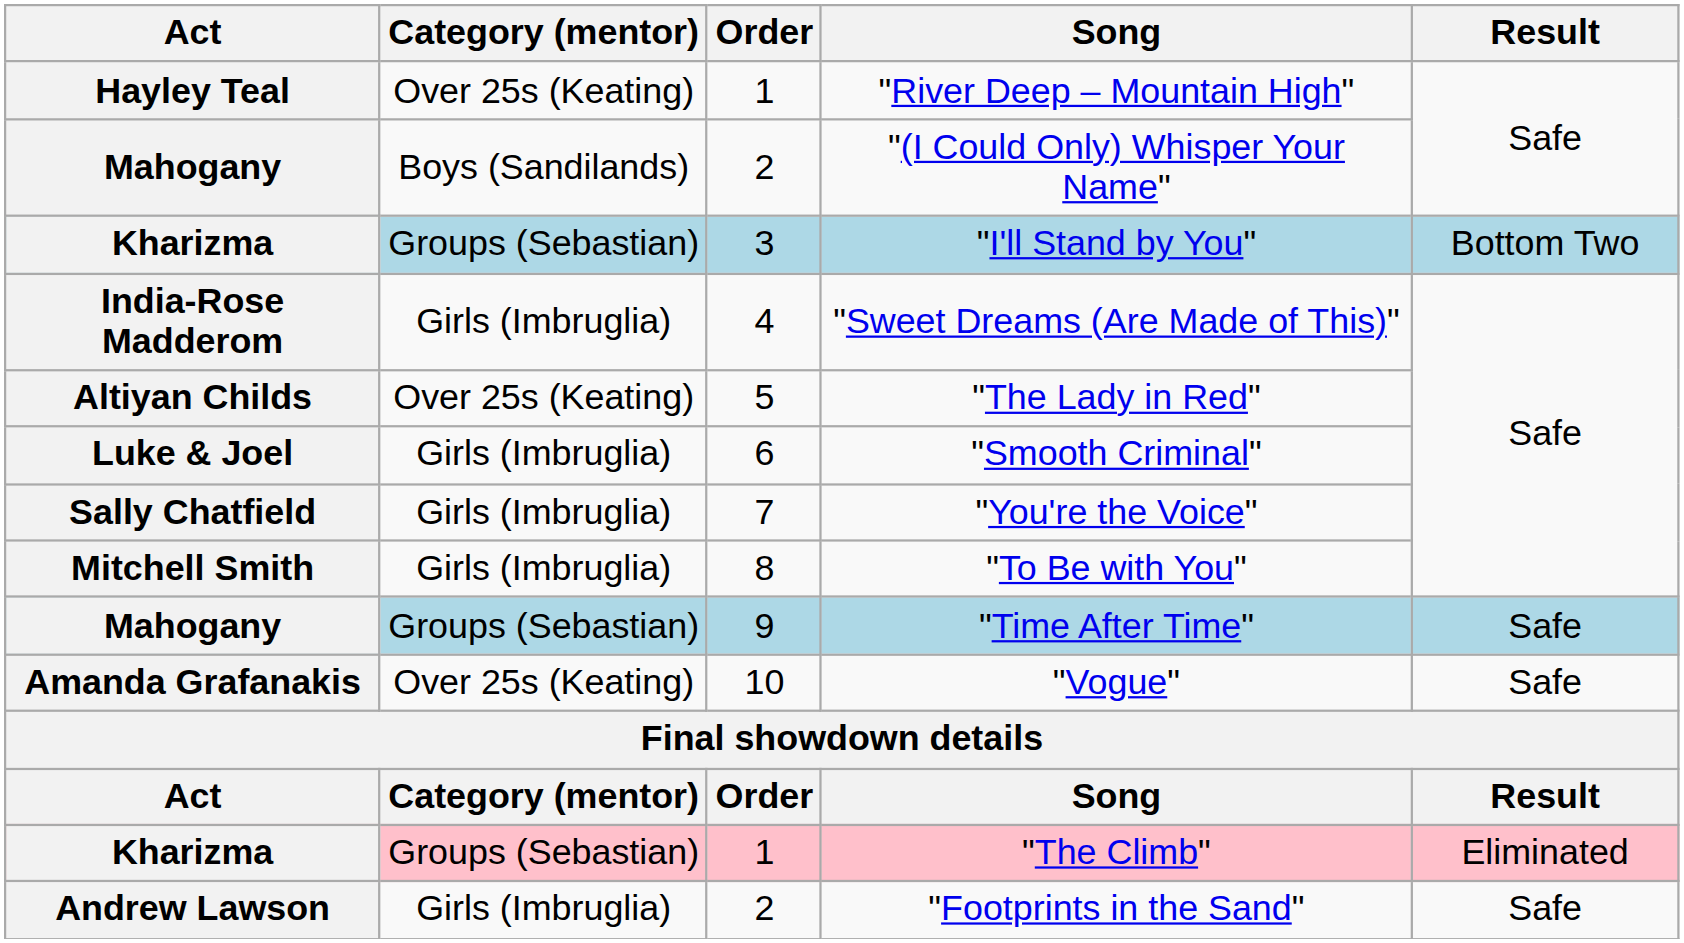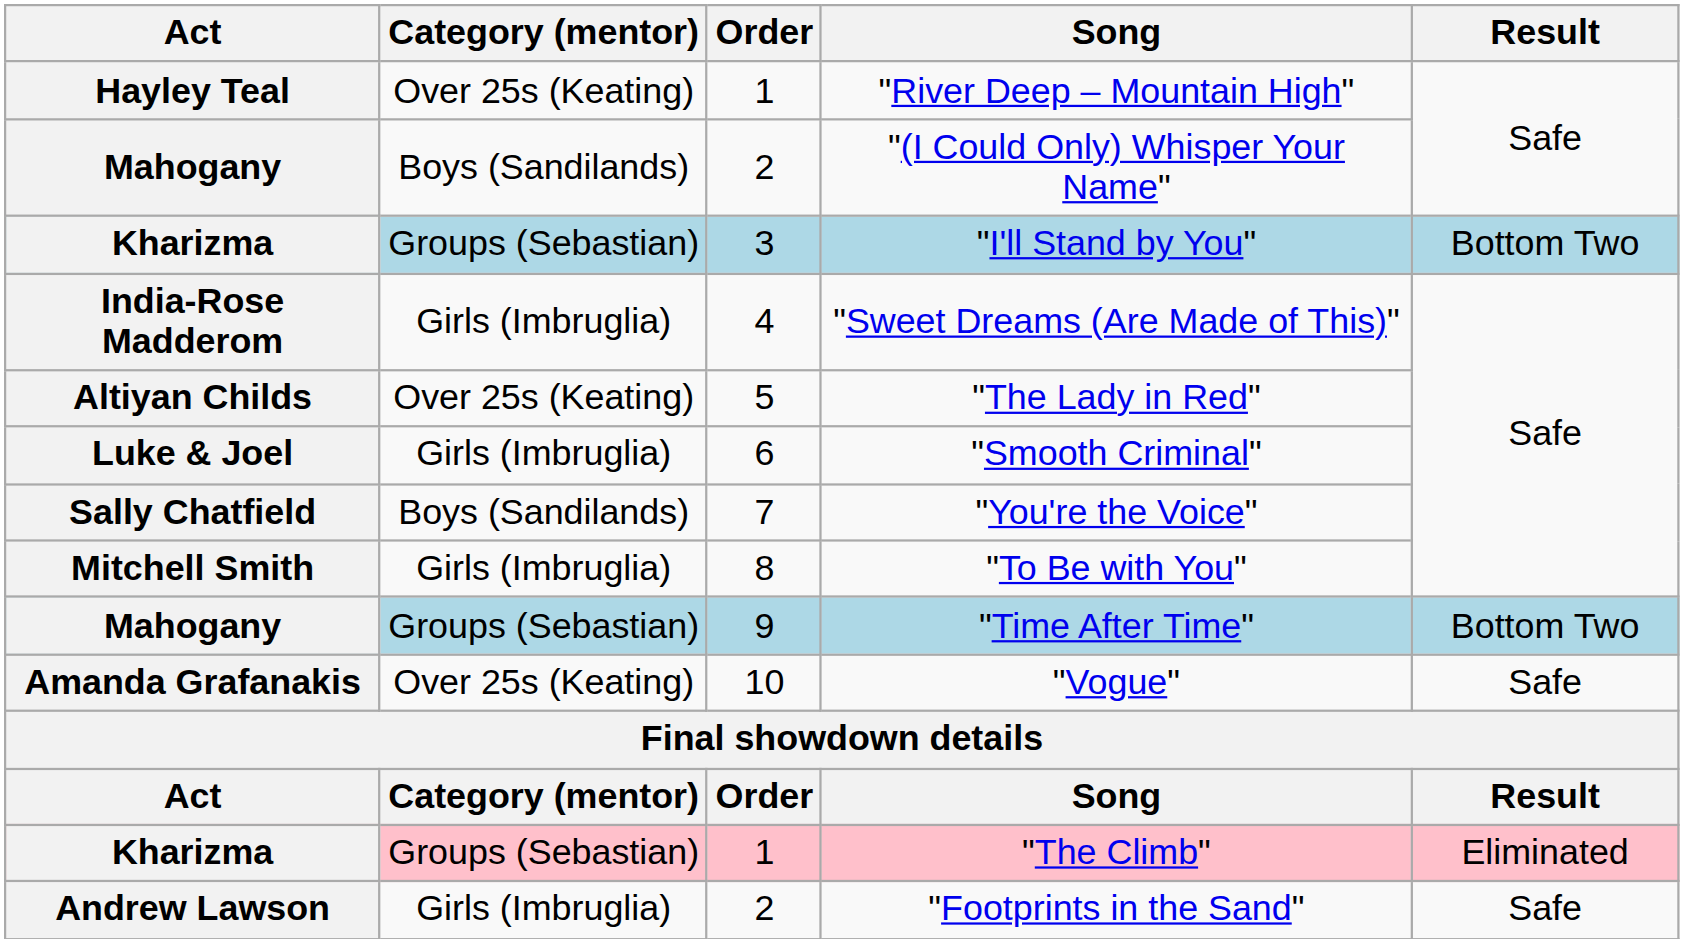 <table class="wikitable plainrowheaders" style="text-align:center;">
 <tr>
 <th scope="col">Act</th>
 <th scope="col">Category (mentor)</th>
 <th scope="col">Order</th>
 <th scope="col" style="width:16em;">Song</th>
 <th scope="col" style="width:7em;">Result</th>
 </tr>
 <tr>
 <th scope="row">Hayley Teal</th>
 <td>Over 25s (Keating)</td>
 <td>1</td>
 <td>"<a href='#'>River Deep – Mountain High</a>"</td>
 <td rowspan=2>Safe</td>
 </tr>
 <tr>
 <th scope="row">Mahogany</th>
 <td>Boys (Sandilands)</td>
 <td>2</td>
 <td>"<a href='#'>(I Could Only) Whisper Your Name</a>"</td>
 </tr>
 <tr style="background:lightblue;">
 <th scope="row">Kharizma</th>
 <td>Groups (Sebastian)</td>
 <td>3</td>
 <td>"<a href='#'>I'll Stand by You</a>"</td>
 <td>Bottom Two</td>
 </tr>
 <tr>
 <th scope="row">India-Rose Madderom</th>
 <td>Girls (Imbruglia)</td>
 <td>4</td>
 <td>"<a href='#'>Sweet Dreams (Are Made of This)</a>"</td>
 <td rowspan=5>Safe</td>
 </tr>
 <tr>
 <th scope="row">Altiyan Childs</th>
 <td>Over 25s (Keating)</td>
 <td>5</td>
 <td>"<a href='#'>The Lady in Red</a>"</td>
 </tr>
 <tr>
 <th scope="row">Luke & Joel</th>
 <td>Girls (Imbruglia)</td>
 <td>6</td>
 <td>"<a href='#'>Smooth Criminal</a>"</td>
 </tr>
 <tr>
 <th scope="row">Sally Chatfield</th>
-<td>Girls (Imbruglia)</td>
+<td>Boys (Sandilands)</td>
 <td>7</td>
 <td>"<a href='#'>You're the Voice</a>"</td>
 </tr>
 <tr>
 <th scope="row">Mitchell Smith</th>
 <td>Girls (Imbruglia)</td>
 <td>8</td>
 <td>"<a href='#'>To Be with You</a>"</td>
 </tr>
 <tr style="background:lightblue;">
 <th scope="row">Mahogany</th>
 <td>Groups (Sebastian)</td>
 <td>9</td>
 <td>"<a href='#'>Time After Time</a>"</td>
-<td>Safe</td>
+<td>Bottom Two</td>
 </tr>
 <tr>
 <th scope="row">Amanda Grafanakis</th>
 <td>Over 25s (Keating)</td>
 <td>10</td>
 <td>"<a href='#'>Vogue</a>"</td>
 <td>Safe</td>
 </tr>
 <tr>
 <th colspan="16">Final showdown details</th>
 </tr>
 <tr>
 <th scope="col" style="width:10em;">Act</th>
 <th scope="col">Category (mentor)</th>
 <th scope="col">Order</th>
 <th scope="col" style="width:16em;">Song</th>
 <th scope="col" style="width:6em;">Result</th>
 </tr>
 <tr style="background:pink;">
 <th scope="row">Kharizma</th>
 <td>Groups (Sebastian)</td>
 <td>1</td>
 <td>"<a href='#'>The Climb</a>"</td>
 <td>Eliminated</td>
 </tr>
 <tr>
 <th scope="row">Andrew Lawson</th>
 <td>Girls (Imbruglia)</td>
 <td>2</td>
 <td>"<a href='#'>Footprints in the Sand</a>"</td>
 <td>Safe</td>
 </tr>
 </table>
